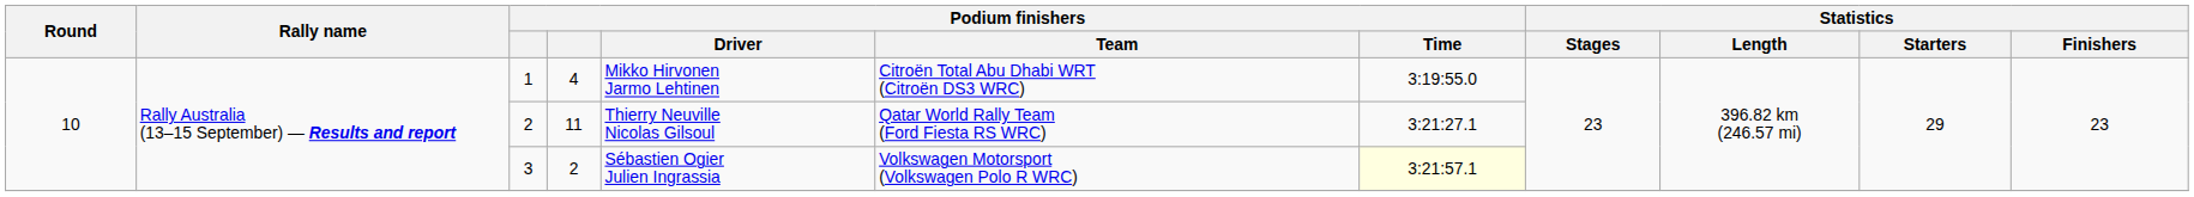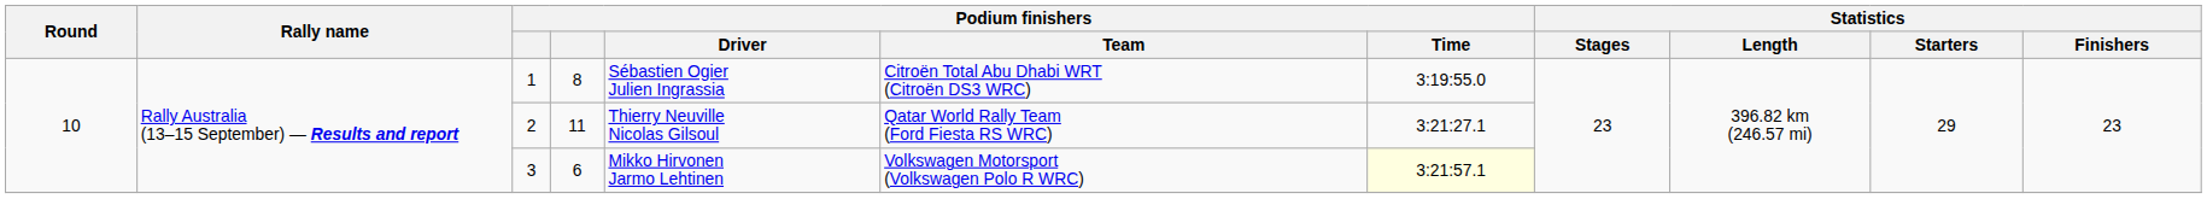 <table class="wikitable" width=90% style="font-size:85%;">
 <tr>
 <th rowspan=2>Round</th>
 <th style="width:22em" rowspan=2>Rally name</th>
 <th colspan=5>Podium finishers</th>
 <th colspan=4>Statistics</th>
 </tr>
 <tr>
 <th></th>
 <th></th>
 <th>Driver</th>
 <th>Team</th>
 <th>Time</th>
 <th>Stages</th>
 <th>Length</th>
 <th>Starters</th>
 <th>Finishers</th>
 </tr>
 <tr>
 <td rowspan=3 align=center>10</td>
 <td rowspan=3 nowrap> <a href='#'>Rally Australia</a><br>(13–15 September) — <strong><em><a href='#'>Results and report</a></em></strong></td>
 <td align=center>1</td>
-<td align=center>4</td>
-<td nowrap> <a href='#'>Mikko Hirvonen</a><br> <a href='#'>Jarmo Lehtinen</a></td>
+<td align=center>8</td>
+<td nowrap> <a href='#'>Sébastien Ogier</a><br> <a href='#'>Julien Ingrassia</a></td>
 <td nowrap> <a href='#'>Citroën Total Abu Dhabi WRT</a><br> (<a href='#'>Citroën DS3 WRC</a>)</td>
 <td align=center>3:19:55.0</td>
 <td rowspan=3 align=center>23</td>
 <td rowspan=3 align=center>396.82 km<br>(246.57 mi)</td>
 <td rowspan=3 align=center>29</td>
 <td rowspan=3 align=center>23</td>
 </tr>
 <tr>
 <td align=center>2</td>
 <td align=center>11</td>
 <td nowrap> <a href='#'>Thierry Neuville</a><br> <a href='#'>Nicolas Gilsoul</a></td>
 <td nowrap> <a href='#'>Qatar World Rally Team</a><br> (<a href='#'>Ford Fiesta RS WRC</a>)</td>
 <td align=center>3:21:27.1</td>
 </tr>
 <tr>
 <td align=center>3</td>
-<td align=center>2</td>
-<td nowrap> <a href='#'>Sébastien Ogier</a><br> <a href='#'>Julien Ingrassia</a></td>
+<td align=center>6</td>
+<td nowrap> <a href='#'>Mikko Hirvonen</a><br> <a href='#'>Jarmo Lehtinen</a></td>
 <td nowrap> <a href='#'>Volkswagen Motorsport</a><br> (<a href='#'>Volkswagen Polo R WRC</a>)</td>
 <td align=center style="background: lightyellow;">3:21:57.1</td>
 </tr>
 <tr>
 </tr>
 </table>
